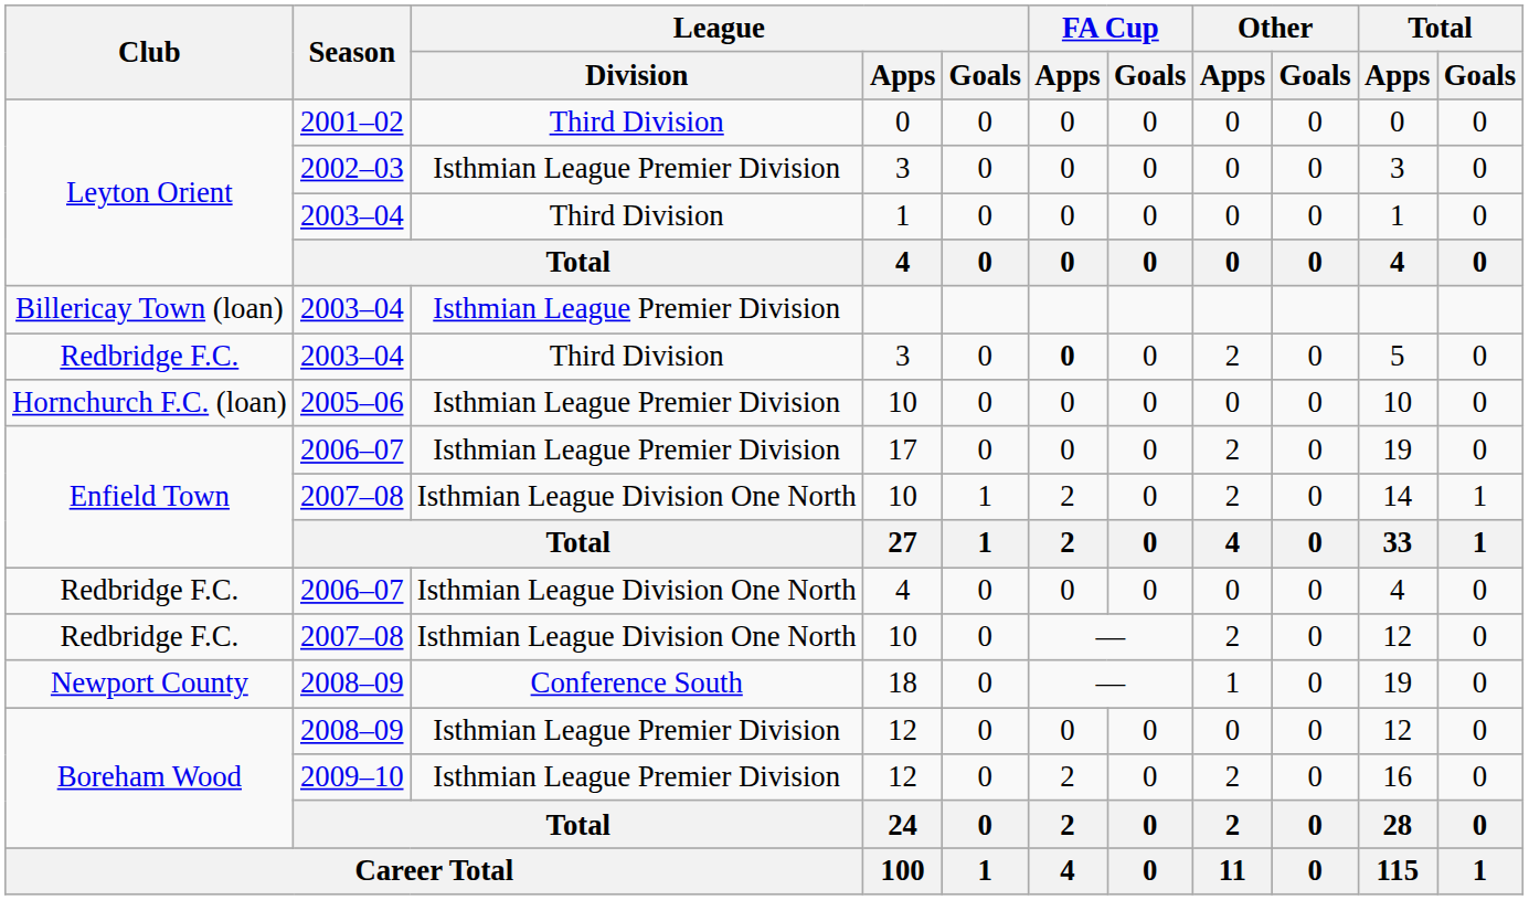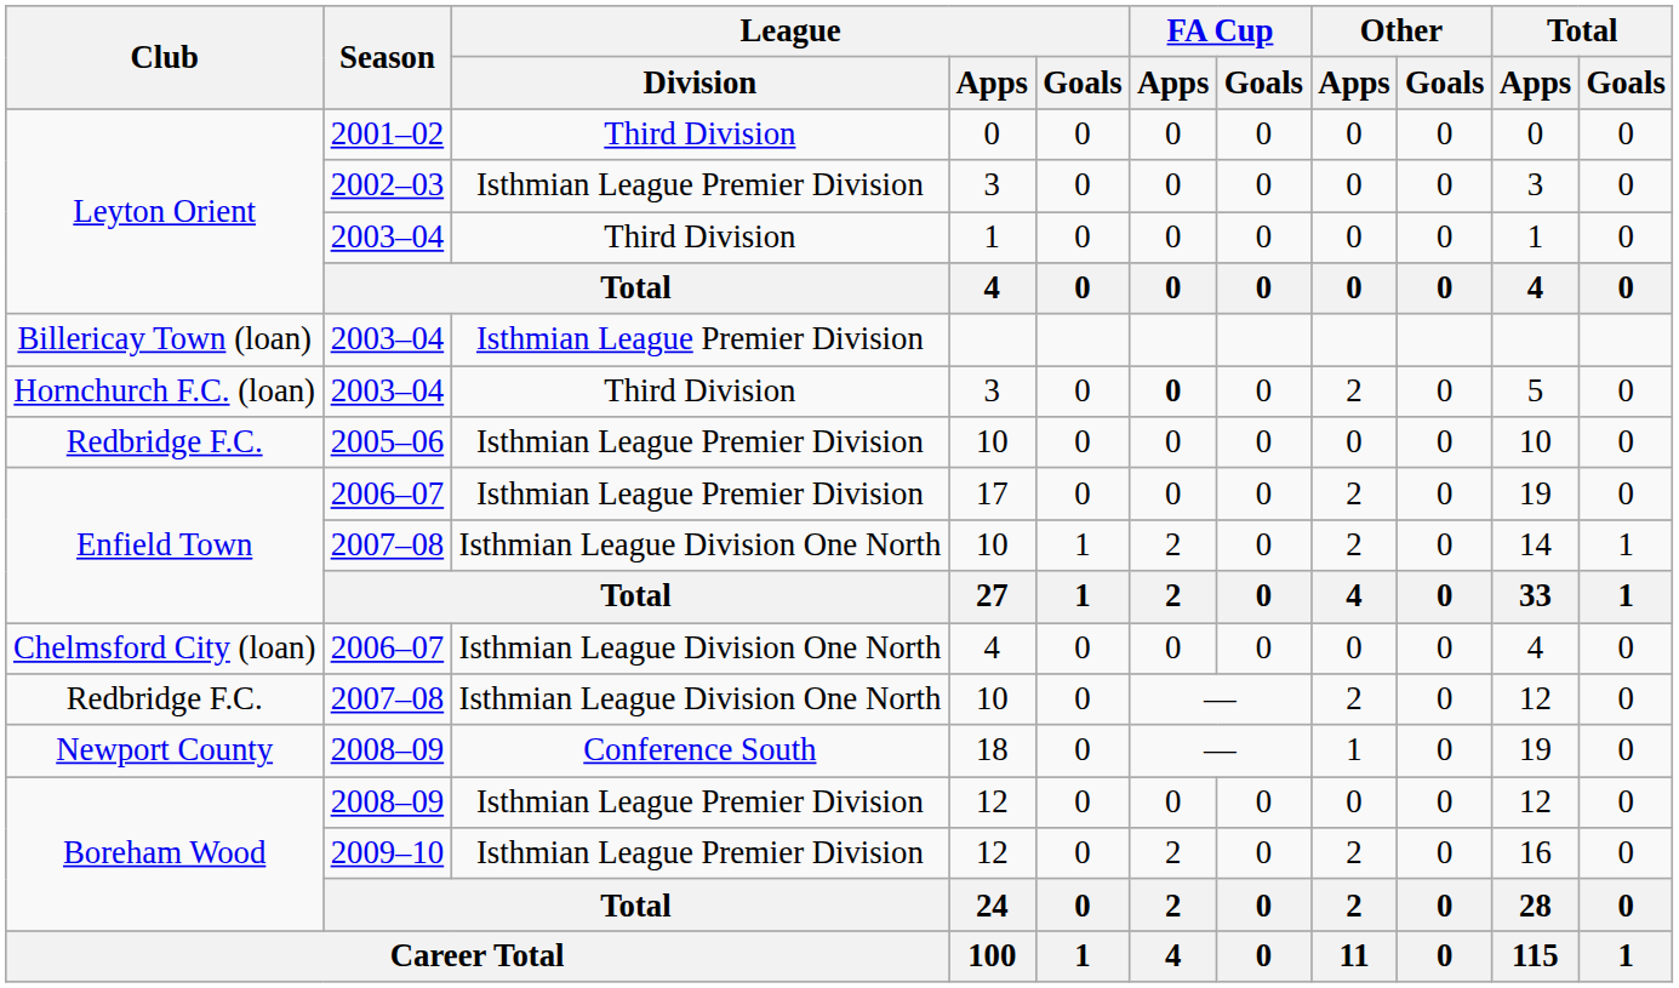 <table class="wikitable" style=text-align:center>
 <tr>
 <th rowspan=2>Club</th>
 <th rowspan=2>Season</th>
 <th colspan=3>League</th>
 <th colspan=2><a href='#'>FA Cup</a></th>
 <th colspan=2>Other</th>
 <th colspan=2>Total</th>
 </tr>
 <tr>
 <th>Division</th>
 <th>Apps</th>
 <th>Goals</th>
 <th>Apps</th>
 <th>Goals</th>
 <th>Apps</th>
 <th>Goals</th>
 <th>Apps</th>
 <th>Goals</th>
 </tr>
 <tr>
 <td rowspan=4><a href='#'>Leyton Orient</a></td>
 <td><a href='#'>2001–02</a></td>
 <td><a href='#'>Third Division</a></td>
 <td>0</td>
 <td>0</td>
 <td>0</td>
 <td>0</td>
 <td>0</td>
 <td>0</td>
 <td>0</td>
 <td>0</td>
 </tr>
 <tr>
 <td><a href='#'>2002–03</a></td>
 <td>Isthmian League Premier Division</td>
 <td>3</td>
 <td>0</td>
 <td>0</td>
 <td>0</td>
 <td>0</td>
 <td>0</td>
 <td>3</td>
 <td>0</td>
 </tr>
 <tr>
 <td><a href='#'>2003–04</a></td>
 <td>Third Division</td>
 <td>1</td>
 <td>0</td>
 <td>0</td>
 <td>0</td>
 <td>0</td>
 <td>0</td>
 <td>1</td>
 <td>0</td>
 </tr>
 <tr>
 <th colspan="2">Total</th>
 <th>4</th>
 <th>0</th>
 <th>0</th>
 <th>0</th>
 <th>0</th>
 <th>0</th>
 <th>4</th>
 <th>0</th>
 </tr>
 <tr>
 <td><a href='#'>Billericay Town</a> (loan)</td>
 <td><a href='#'>2003–04</a></td>
 <td><a href='#'>Isthmian League</a> Premier Division</td>
 <td></td>
 <td></td>
 <td></td>
 <td></td>
 <td></td>
 <td></td>
 <td></td>
 <td></td>
 </tr>
 <tr>
-<td><a href='#'>Redbridge F.C.</a></td>
+<td><a href='#'>Hornchurch F.C.</a> (loan)</td>
 <td><a href='#'>2003–04</a></td>
 <td>Third Division</td>
 <td>3</td>
 <td>0</td>
 <td><strong>0</strong></td>
 <td>0</td>
 <td>2</td>
 <td>0</td>
 <td>5</td>
 <td>0</td>
 </tr>
 <tr>
-<td><a href='#'>Hornchurch F.C.</a> (loan)</td>
+<td><a href='#'>Redbridge F.C.</a></td>
 <td><a href='#'>2005–06</a></td>
 <td>Isthmian League Premier Division</td>
 <td>10</td>
 <td>0</td>
 <td>0</td>
 <td>0</td>
 <td>0</td>
 <td>0</td>
 <td>10</td>
 <td>0</td>
 </tr>
 <tr>
 <td rowspan="3"><a href='#'>Enfield Town</a></td>
 <td><a href='#'>2006–07</a></td>
 <td>Isthmian League Premier Division</td>
 <td>17</td>
 <td>0</td>
 <td>0</td>
 <td>0</td>
 <td>2</td>
 <td>0</td>
 <td>19</td>
 <td>0</td>
 </tr>
 <tr>
 <td><a href='#'>2007–08</a></td>
 <td>Isthmian League Division One North</td>
 <td>10</td>
 <td>1</td>
 <td>2</td>
 <td>0</td>
 <td>2</td>
 <td>0</td>
 <td>14</td>
 <td>1</td>
 </tr>
 <tr>
 <th colspan="2">Total</th>
 <th>27</th>
 <th>1</th>
 <th>2</th>
 <th>0</th>
 <th>4</th>
 <th>0</th>
 <th>33</th>
 <th>1</th>
 </tr>
 <tr>
-<td>Redbridge F.C.</td>
+<td><a href='#'>Chelmsford City</a> (loan)</td>
 <td><a href='#'>2006–07</a></td>
 <td>Isthmian League Division One North</td>
 <td>4</td>
 <td>0</td>
 <td>0</td>
 <td>0</td>
 <td>0</td>
 <td>0</td>
 <td>4</td>
 <td>0</td>
 </tr>
 <tr>
 <td>Redbridge F.C.</td>
 <td><a href='#'>2007–08</a></td>
 <td>Isthmian League Division One North</td>
 <td>10</td>
 <td>0</td>
 <td colspan="2">—</td>
 <td>2</td>
 <td>0</td>
 <td>12</td>
 <td>0</td>
 </tr>
 <tr>
 <td><a href='#'>Newport County</a></td>
 <td><a href='#'>2008–09</a></td>
 <td><a href='#'>Conference South</a></td>
 <td>18</td>
 <td>0</td>
 <td colspan="2">—</td>
 <td>1</td>
 <td>0</td>
 <td>19</td>
 <td>0</td>
 </tr>
 <tr>
 <td rowspan="3"><a href='#'>Boreham Wood</a></td>
 <td><a href='#'>2008–09</a></td>
 <td>Isthmian League Premier Division</td>
 <td>12</td>
 <td>0</td>
 <td>0</td>
 <td>0</td>
 <td>0</td>
 <td>0</td>
 <td>12</td>
 <td>0</td>
 </tr>
 <tr>
 <td><a href='#'>2009–10</a></td>
 <td>Isthmian League Premier Division</td>
 <td>12</td>
 <td>0</td>
 <td>2</td>
 <td>0</td>
 <td>2</td>
 <td>0</td>
 <td>16</td>
 <td>0</td>
 </tr>
 <tr>
 <th colspan="2">Total</th>
 <th>24</th>
 <th>0</th>
 <th>2</th>
 <th>0</th>
 <th>2</th>
 <th>0</th>
 <th>28</th>
 <th>0</th>
 </tr>
 <tr>
 <th colspan="3">Career Total</th>
 <th>100</th>
 <th>1</th>
 <th>4</th>
 <th>0</th>
 <th>11</th>
 <th>0</th>
 <th>115</th>
 <th>1</th>
 </tr>
 </table>
